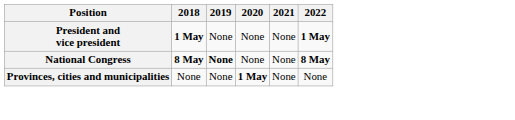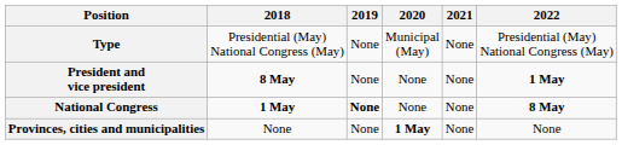 <table class=wikitable style="text-align:center;">
 <tr>
 <th>Position</th>
 <th>2018</th>
 <th>2019</th>
 <th>2020</th>
 <th>2021</th>
 <th>2022</th>
 </tr>
 <tr>
+<th>Type</th>
+<td>Presidential (May)<br>National Congress (May)</td>
+<td>None</td>
+<td>Municipal<br>(May)</td>
+<td>None</td>
+<td>Presidential (May)<br>National Congress (May)<br></td>
+</tr>
+<tr>
 <th>President and<br>vice president</th>
-<td><strong>1 May</strong></td>
+<td><strong>8 May</strong></td>
 <td>None</td>
 <td>None</td>
 <td>None</td>
 <td><strong>1 May</strong></td>
 </tr>
 <tr>
 <th>National Congress</th>
-<td><strong>8 May</strong></td>
+<td><strong>1 May</strong></td>
 <td><strong>None</strong></td>
 <td>None</td>
 <td>None</td>
 <td><strong>8 May</strong></td>
 </tr>
 <tr>
 <th>Provinces, cities and municipalities</th>
 <td>None</td>
 <td>None</td>
 <td><strong>1 May</strong></td>
 <td>None</td>
 <td>None</td>
 </tr>
 </table>
